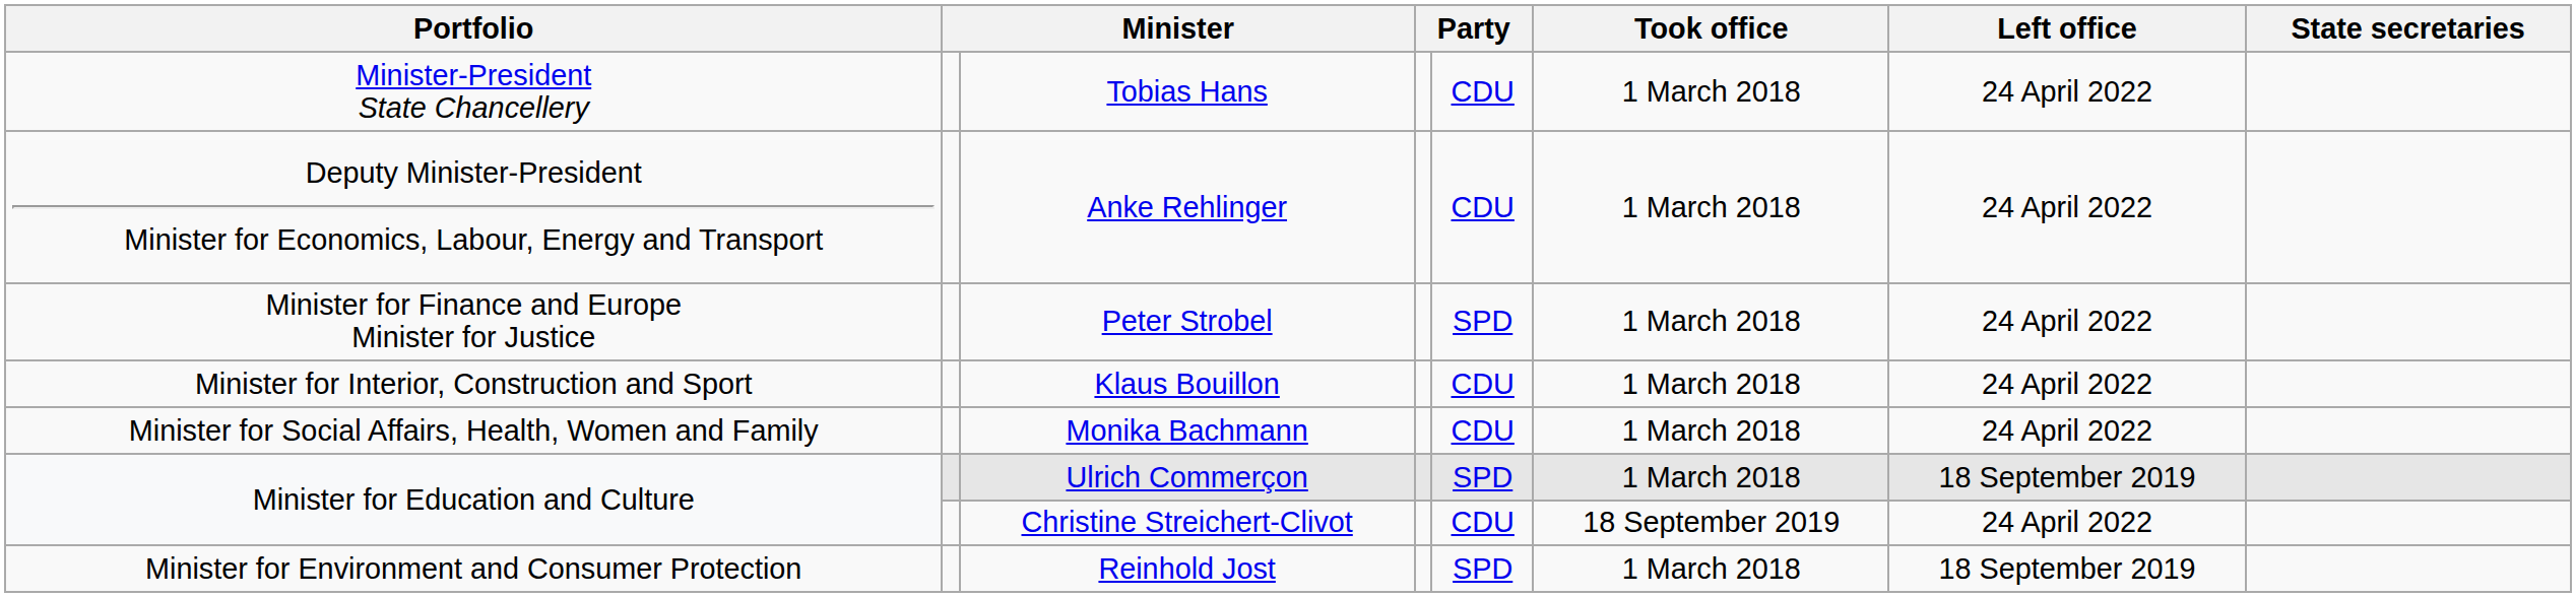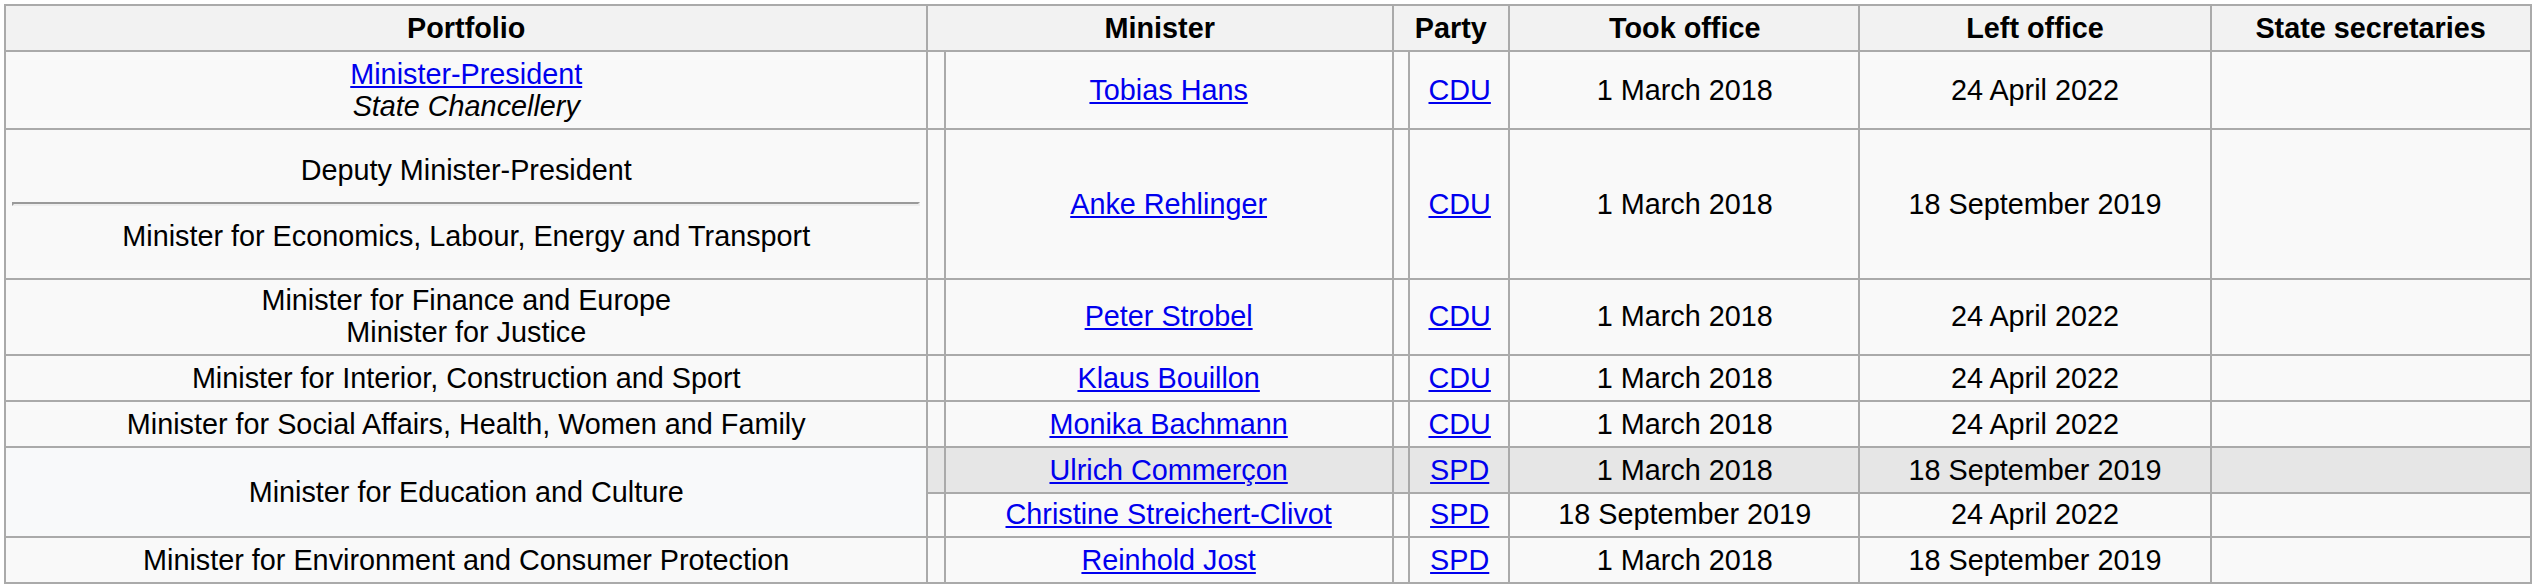 <table class=wikitable style="width:100%; text-align:center; font-size:90%">
 <tr>
 <th>Portfolio</th>
 <th colspan=2>Minister</th>
 <th colspan=2>Party</th>
 <th>Took office</th>
 <th>Left office</th>
 <th>State secretaries</th>
 </tr>
 <tr>
 <td><a href='#'>Minister-President</a><br><em>State Chancellery</em></td>
 <td></td>
 <td><a href='#'>Tobias Hans</a><br></td>
 <td bgcolor=></td>
 <td><a href='#'>CDU</a></td>
 <td>1 March 2018</td>
 <td>24 April 2022</td>
 <td></td>
 </tr>
 <tr style="height:75px">
 <td>Deputy Minister-President<hr>Minister for Economics, Labour, Energy and Transport</td>
 <td></td>
 <td><a href='#'>Anke Rehlinger</a><br></td>
 <td bgcolor=></td>
 <td><a href='#'>CDU</a></td>
 <td>1 March 2018</td>
-<td>24 April 2022</td>
+<td>18 September 2019</td>
 <td></td>
 </tr>
 <tr>
 <td>Minister for Finance and Europe<br>Minister for Justice</td>
 <td></td>
 <td><a href='#'>Peter Strobel</a><br></td>
 <td bgcolor=></td>
-<td><a href='#'>SPD</a></td>
+<td><a href='#'>CDU</a></td>
 <td>1 March 2018</td>
 <td>24 April 2022</td>
 <td></td>
 </tr>
 <tr>
 <td>Minister for Interior, Construction and Sport</td>
 <td></td>
 <td><a href='#'>Klaus Bouillon</a><br></td>
 <td bgcolor=></td>
 <td><a href='#'>CDU</a></td>
 <td>1 March 2018</td>
 <td>24 April 2022</td>
 <td></td>
 </tr>
 <tr>
 <td>Minister for Social Affairs, Health, Women and Family</td>
 <td></td>
 <td><a href='#'>Monika Bachmann</a><br></td>
 <td bgcolor=></td>
 <td><a href='#'>CDU</a></td>
 <td>1 March 2018</td>
 <td>24 April 2022</td>
 <td></td>
 </tr>
 <tr style="background-color:#E6E6E6">
 <td rowspan=2 style="background-color:#F8F9FA">Minister for Education and Culture</td>
 <td></td>
 <td><a href='#'>Ulrich Commerçon</a><br></td>
 <td bgcolor=></td>
 <td><a href='#'>SPD</a></td>
 <td>1 March 2018</td>
 <td>18 September 2019</td>
 <td></td>
 </tr>
 <tr>
 <td></td>
 <td><a href='#'>Christine Streichert-Clivot</a><br></td>
 <td bgcolor=></td>
-<td><a href='#'>CDU</a></td>
+<td><a href='#'>SPD</a></td>
 <td>18 September 2019</td>
 <td>24 April 2022</td>
 <td></td>
 </tr>
 <tr>
 <td>Minister for Environment and Consumer Protection</td>
 <td></td>
 <td><a href='#'>Reinhold Jost</a><br></td>
 <td bgcolor=></td>
 <td><a href='#'>SPD</a></td>
 <td>1 March 2018</td>
 <td>18 September 2019</td>
 <td></td>
 </tr>
 </table>
